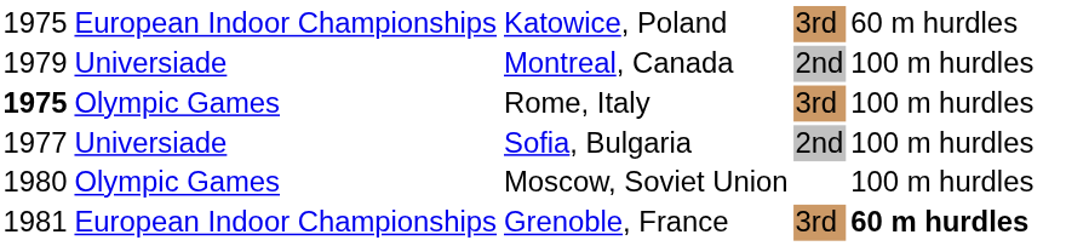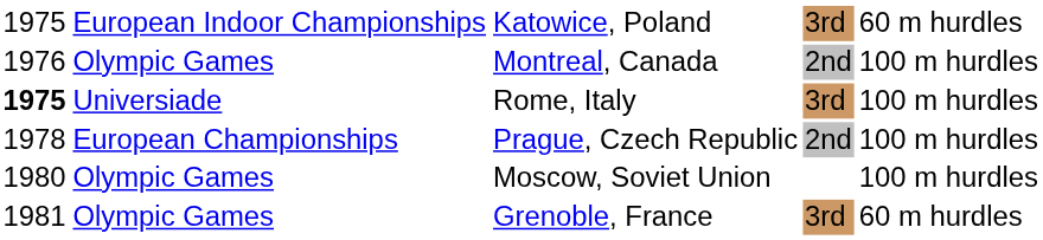 <table>
 <tr>
 <td>1975</td>
 <td><a href='#'>European Indoor Championships</a></td>
 <td><a href='#'>Katowice</a>, Poland</td>
 <td bgcolor="cc9966">3rd</td>
 <td>60 m hurdles</td>
 </tr>
 <tr>
-<td>1979</td>
-<td><a href='#'>Universiade</a></td>
+<td>1976</td>
+<td><a href='#'>Olympic Games</a></td>
 <td><a href='#'>Montreal</a>, Canada</td>
 <td bgcolor="silver">2nd</td>
 <td>100 m hurdles</td>
 </tr>
 <tr>
 <td><strong>1975</strong></td>
-<td><a href='#'>Olympic Games</a></td>
+<td><a href='#'>Universiade</a></td>
 <td>Rome, Italy</td>
 <td bgcolor="cc9966">3rd</td>
 <td>100 m hurdles</td>
 </tr>
 <tr>
-<td>1977</td>
-<td><a href='#'>Universiade</a></td>
-<td><a href='#'>Sofia</a>, Bulgaria</td>
+<td>1978</td>
+<td><a href='#'>European Championships</a></td>
+<td><a href='#'>Prague</a>, Czech Republic</td>
 <td bgcolor="silver">2nd</td>
 <td>100 m hurdles</td>
 </tr>
 <tr>
 <td>1980</td>
 <td><a href='#'>Olympic Games</a></td>
 <td>Moscow, Soviet Union</td>
 <td></td>
 <td>100 m hurdles</td>
 </tr>
 <tr>
 <td>1981</td>
-<td><a href='#'>European Indoor Championships</a></td>
+<td><a href='#'>Olympic Games</a></td>
 <td><a href='#'>Grenoble</a>, France</td>
 <td bgcolor="cc9966">3rd</td>
-<td><strong>60 m hurdles</strong></td>
+<td>60 m hurdles</td>
 </tr>
 </table>
